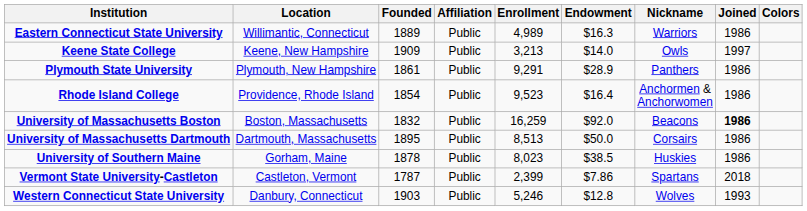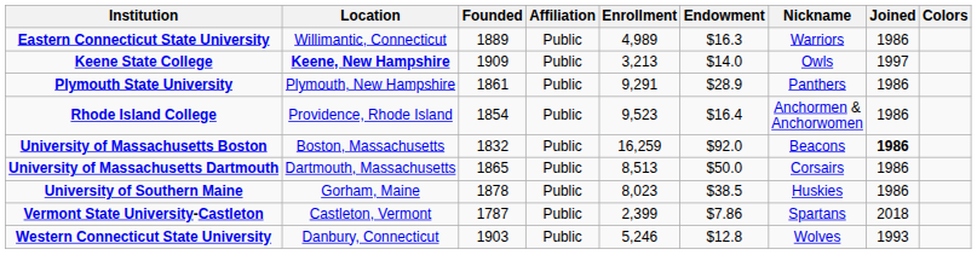 <table class="wikitable sortable" style="text-align:center;">
 <tr>
 <th>Institution</th>
 <th>Location</th>
 <th>Founded</th>
 <th>Affiliation</th>
 <th>Enrollment</th>
 <th>Endowment<br></th>
 <th>Nickname</th>
 <th>Joined</th>
 <th>Colors</th>
 </tr>
 <tr>
 <td><strong><a href='#'>Eastern Connecticut State University</a></strong></td>
 <td><a href='#'>Willimantic, Connecticut</a></td>
 <td>1889</td>
 <td>Public</td>
 <td>4,989</td>
 <td>$16.3</td>
 <td><a href='#'>Warriors</a></td>
 <td>1986</td>
 <td></td>
 </tr>
 <tr>
 <td><strong><a href='#'>Keene State College</a></strong></td>
-<td><a href='#'>Keene, New Hampshire</a></td>
+<td><strong><a href='#'>Keene, New Hampshire</a></strong></td>
 <td>1909</td>
 <td>Public</td>
 <td>3,213</td>
 <td>$14.0</td>
 <td><a href='#'>Owls</a></td>
 <td>1997</td>
 <td></td>
 </tr>
 <tr>
 <td><strong><a href='#'>Plymouth State University</a></strong></td>
 <td><a href='#'>Plymouth, New Hampshire</a></td>
 <td>1861</td>
 <td>Public</td>
 <td>9,291</td>
 <td>$28.9</td>
 <td><a href='#'>Panthers</a></td>
 <td>1986</td>
 <td></td>
 </tr>
 <tr>
 <td><strong><a href='#'>Rhode Island College</a></strong></td>
 <td><a href='#'>Providence, Rhode Island</a></td>
 <td>1854</td>
 <td>Public</td>
 <td>9,523</td>
 <td>$16.4</td>
 <td><a href='#'>Anchormen</a> &<br><a href='#'>Anchorwomen</a></td>
 <td>1986</td>
 <td>  </td>
 </tr>
 <tr>
 <td><strong><a href='#'>University of Massachusetts Boston</a></strong></td>
 <td><a href='#'>Boston, Massachusetts</a></td>
 <td>1832</td>
 <td>Public</td>
 <td>16,259</td>
 <td>$92.0</td>
 <td><a href='#'>Beacons</a></td>
 <td><strong>1986</strong></td>
 <td></td>
 </tr>
 <tr>
 <td><strong><a href='#'>University of Massachusetts Dartmouth</a></strong></td>
 <td><a href='#'>Dartmouth, Massachusetts</a></td>
-<td>1895</td>
+<td>1865</td>
 <td>Public</td>
 <td>8,513</td>
 <td>$50.0</td>
 <td><a href='#'>Corsairs</a></td>
 <td>1986</td>
 <td></td>
 </tr>
 <tr>
 <td><strong><a href='#'>University of Southern Maine</a></strong></td>
 <td><a href='#'>Gorham, Maine</a></td>
 <td>1878</td>
 <td>Public</td>
 <td>8,023</td>
 <td>$38.5</td>
 <td><a href='#'>Huskies</a></td>
 <td>1986</td>
 <td></td>
 </tr>
 <tr>
 <td><strong><a href='#'>Vermont State University</a>-<a href='#'>Castleton</a></strong></td>
 <td><a href='#'>Castleton, Vermont</a></td>
 <td>1787</td>
 <td>Public</td>
 <td>2,399</td>
 <td>$7.86</td>
 <td><a href='#'>Spartans</a></td>
 <td>2018</td>
 <td></td>
 </tr>
 <tr>
 <td><strong><a href='#'>Western Connecticut State University</a></strong></td>
 <td><a href='#'>Danbury, Connecticut</a></td>
 <td>1903</td>
 <td>Public</td>
 <td>5,246</td>
 <td>$12.8</td>
 <td><a href='#'>Wolves</a></td>
 <td>1993</td>
 <td></td>
 </tr>
 </table>
